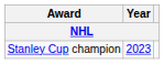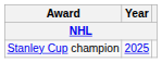 <table class="wikitable">
 <tr>
 <th>Award</th>
 <th>Year</th>
 <th></th>
 </tr>
 <tr>
 <th colspan="3"><a href='#'>NHL</a></th>
 </tr>
 <tr>
 <td><a href='#'>Stanley Cup</a> champion</td>
-<td><a href='#'>2023</a></td>
+<td><a href='#'>2025</a></td>
 <td></td>
 </tr>
 </table>
